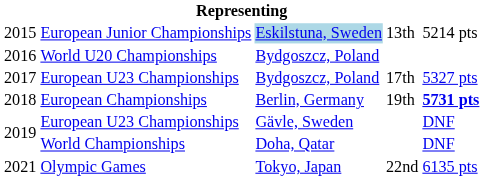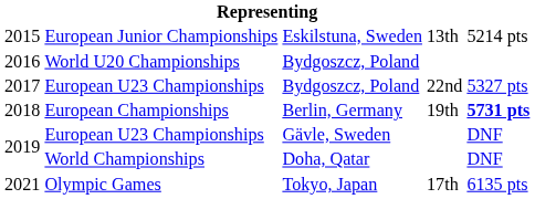 <table>
 <tr>
 <th colspan="5">Representing </th>
 </tr>
 <tr>
 <td>2015</td>
 <td><a href='#'>European Junior Championships</a></td>
-<td style="background: lightblue;"><a href='#'>Eskilstuna, Sweden</a></td>
+<td><a href='#'>Eskilstuna, Sweden</a></td>
 <td>13th</td>
 <td>5214 pts</td>
 </tr>
 <tr>
 <td>2016</td>
 <td><a href='#'>World U20 Championships</a></td>
 <td><a href='#'>Bydgoszcz, Poland</a></td>
 <td></td>
 <td></td>
 </tr>
 <tr>
 <td>2017</td>
 <td><a href='#'>European U23 Championships</a></td>
 <td><a href='#'>Bydgoszcz, Poland</a></td>
-<td>17th</td>
+<td>22nd</td>
 <td><a href='#'>5327 pts</a></td>
 </tr>
 <tr>
 <td>2018</td>
 <td><a href='#'>European Championships</a></td>
 <td><a href='#'>Berlin, Germany</a></td>
 <td>19th</td>
 <td><strong><a href='#'>5731 pts</a></strong></td>
 </tr>
 <tr>
 <td rowspan=2>2019</td>
 <td><a href='#'>European U23 Championships</a></td>
 <td><a href='#'>Gävle, Sweden</a></td>
 <td></td>
 <td><a href='#'>DNF</a></td>
 </tr>
 <tr>
 <td><a href='#'>World Championships</a></td>
 <td><a href='#'>Doha, Qatar</a></td>
 <td></td>
 <td><a href='#'>DNF</a></td>
 </tr>
 <tr>
 <td>2021</td>
 <td><a href='#'>Olympic Games</a></td>
 <td><a href='#'>Tokyo, Japan</a></td>
-<td>22nd</td>
+<td>17th</td>
 <td><a href='#'>6135 pts</a></td>
 </tr>
 </table>
